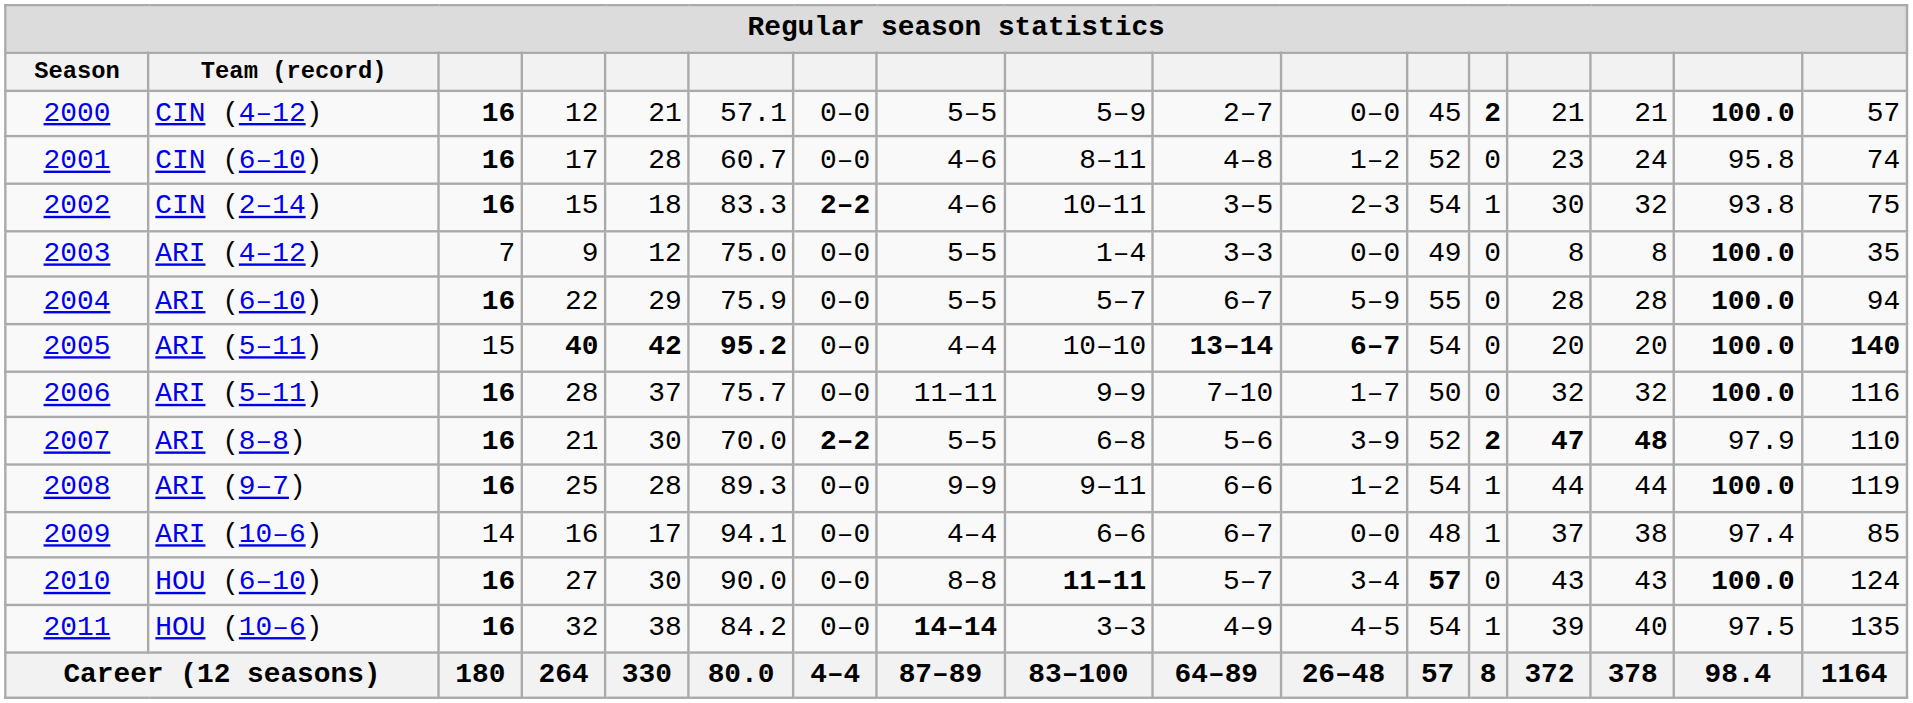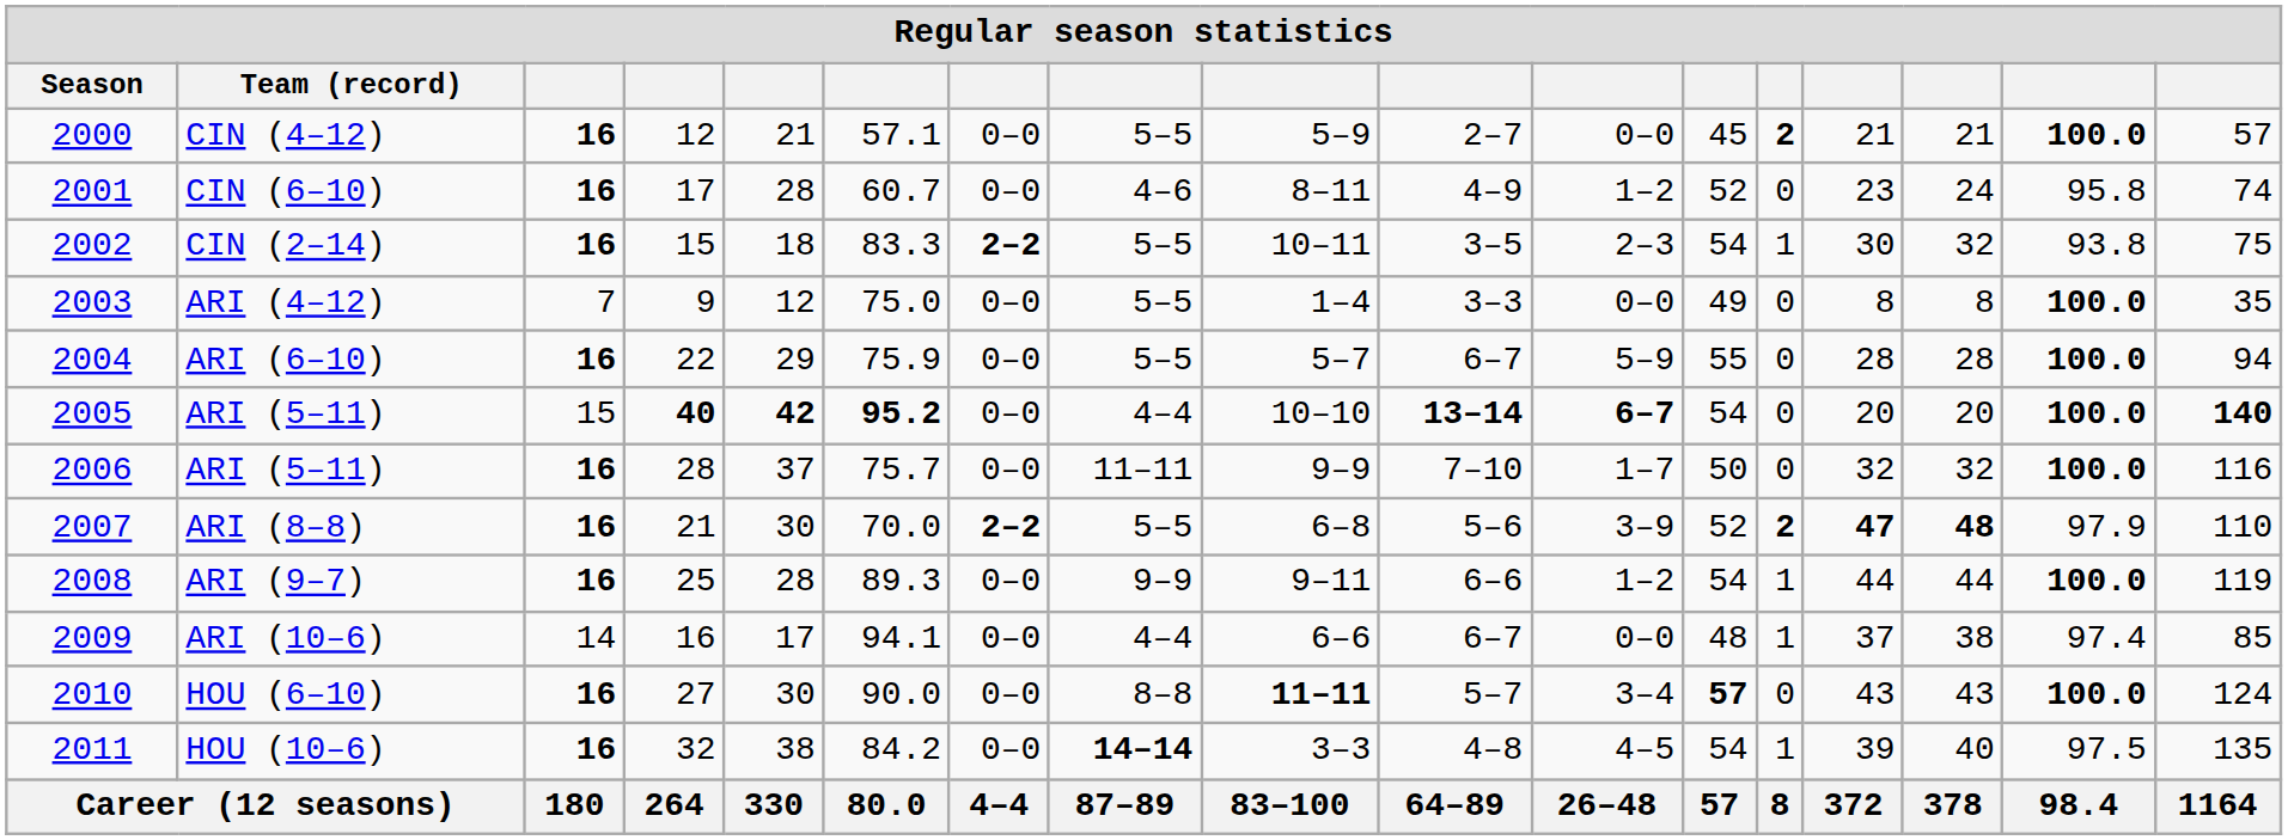 <table class="wikitable collapsible collapsed" style="margin: auto; text-align:right; font-size:90%; width:800px;">
 <tr>
 <th style="background-color:#dcdcdc;" colspan="17">Regular season statistics</th>
 </tr>
 <tr style="font-size:x-small;">
 <th>Season</th>
 <th>Team (record)</th>
 <th></th>
 <th></th>
 <th></th>
 <th></th>
 <th></th>
 <th></th>
 <th></th>
 <th></th>
 <th></th>
 <th></th>
 <th></th>
 <th></th>
 <th></th>
 <th></th>
 <th></th>
 </tr>
 <tr>
 <td style="text-align:center;"><a href='#'>2000</a></td>
 <td style="text-align:left;" nowrap="nowrap"><a href='#'>CIN</a> (<a href='#'>4–12</a>)</td>
 <td><strong>16</strong></td>
 <td>12</td>
 <td>21</td>
 <td>57.1</td>
 <td>0–0</td>
 <td>5–5</td>
 <td>5–9</td>
 <td>2–7</td>
 <td>0–0</td>
 <td>45</td>
 <td><strong>2</strong></td>
 <td>21</td>
 <td>21</td>
 <td><strong>100.0</strong></td>
 <td>57</td>
 </tr>
 <tr>
 <td style="text-align:center;"><a href='#'>2001</a></td>
 <td style="text-align:left;" nowrap="nowrap"><a href='#'>CIN</a> (<a href='#'>6–10</a>)</td>
 <td><strong>16</strong></td>
 <td>17</td>
 <td>28</td>
 <td>60.7</td>
 <td>0–0</td>
 <td>4–6</td>
 <td>8–11</td>
-<td>4–8</td>
+<td>4–9</td>
 <td>1–2</td>
 <td>52</td>
 <td>0</td>
 <td>23</td>
 <td>24</td>
 <td>95.8</td>
 <td>74</td>
 </tr>
 <tr>
 <td style="text-align:center;"><a href='#'>2002</a></td>
 <td style="text-align:left;" nowrap="nowrap"><a href='#'>CIN</a> (<a href='#'>2–14</a>)</td>
 <td><strong>16</strong></td>
 <td>15</td>
 <td>18</td>
 <td>83.3</td>
 <td><strong>2–2</strong></td>
-<td>4–6</td>
+<td>5–5</td>
 <td>10–11</td>
 <td>3–5</td>
 <td>2–3</td>
 <td>54</td>
 <td>1</td>
 <td>30</td>
 <td>32</td>
 <td>93.8</td>
 <td>75</td>
 </tr>
 <tr>
 <td style="text-align:center;"><a href='#'>2003</a></td>
 <td style="text-align:left;" nowrap="nowrap"><a href='#'>ARI</a> (<a href='#'>4–12</a>)</td>
 <td>7</td>
 <td>9</td>
 <td>12</td>
 <td>75.0</td>
 <td>0–0</td>
 <td>5–5</td>
 <td>1–4</td>
 <td>3–3</td>
 <td>0–0</td>
 <td>49</td>
 <td>0</td>
 <td>8</td>
 <td>8</td>
 <td><strong>100.0</strong></td>
 <td>35</td>
 </tr>
 <tr>
 <td style="text-align:center;"><a href='#'>2004</a></td>
 <td style="text-align:left;" nowrap="nowrap"><a href='#'>ARI</a> (<a href='#'>6–10</a>)</td>
 <td><strong>16</strong></td>
 <td>22</td>
 <td>29</td>
 <td>75.9</td>
 <td>0–0</td>
 <td>5–5</td>
 <td>5–7</td>
 <td>6–7</td>
 <td>5–9</td>
 <td>55</td>
 <td>0</td>
 <td>28</td>
 <td>28</td>
 <td><strong>100.0</strong></td>
 <td>94</td>
 </tr>
 <tr>
 <td style="text-align:center;"><a href='#'>2005</a></td>
 <td style="text-align:left;" nowrap="nowrap"><a href='#'>ARI</a> (<a href='#'>5–11</a>)</td>
 <td>15</td>
 <td><strong>40</strong></td>
 <td><strong>42</strong></td>
 <td><strong>95.2</strong></td>
 <td>0–0</td>
 <td>4–4</td>
 <td>10–10</td>
 <td><strong>13–14</strong></td>
 <td><strong>6–7</strong></td>
 <td>54</td>
 <td>0</td>
 <td>20</td>
 <td>20</td>
 <td><strong>100.0</strong></td>
 <td><strong>140</strong></td>
 </tr>
 <tr>
 <td style="text-align:center;"><a href='#'>2006</a></td>
 <td style="text-align:left;" nowrap="nowrap"><a href='#'>ARI</a> (<a href='#'>5–11</a>)</td>
 <td><strong>16</strong></td>
 <td>28</td>
 <td>37</td>
 <td>75.7</td>
 <td>0–0</td>
 <td>11–11</td>
 <td>9–9</td>
 <td>7–10</td>
 <td>1–7</td>
 <td>50</td>
 <td>0</td>
 <td>32</td>
 <td>32</td>
 <td><strong>100.0</strong></td>
 <td>116</td>
 </tr>
 <tr>
 <td style="text-align:center;"><a href='#'>2007</a></td>
 <td style="text-align:left;" nowrap="nowrap"><a href='#'>ARI</a> (<a href='#'>8–8</a>)</td>
 <td><strong>16</strong></td>
 <td>21</td>
 <td>30</td>
 <td>70.0</td>
 <td><strong>2–2</strong></td>
 <td>5–5</td>
 <td>6–8</td>
 <td>5–6</td>
 <td>3–9</td>
 <td>52</td>
 <td><strong>2</strong></td>
 <td><strong>47</strong></td>
 <td><strong>48</strong></td>
 <td>97.9</td>
 <td>110</td>
 </tr>
 <tr>
 <td style="text-align:center;"><a href='#'>2008</a></td>
 <td style="text-align:left;" nowrap="nowrap"><a href='#'>ARI</a> (<a href='#'>9–7</a>)</td>
 <td><strong>16</strong></td>
 <td>25</td>
 <td>28</td>
 <td>89.3</td>
 <td>0–0</td>
 <td>9–9</td>
 <td>9–11</td>
 <td>6–6</td>
 <td>1–2</td>
 <td>54</td>
 <td>1</td>
 <td>44</td>
 <td>44</td>
 <td><strong>100.0</strong></td>
 <td>119</td>
 </tr>
 <tr>
 <td style="text-align:center;"><a href='#'>2009</a></td>
 <td style="text-align:left;" nowrap="nowrap"><a href='#'>ARI</a> (<a href='#'>10–6</a>)</td>
 <td>14</td>
 <td>16</td>
 <td>17</td>
 <td>94.1</td>
 <td>0–0</td>
 <td>4–4</td>
 <td>6–6</td>
 <td>6–7</td>
 <td>0–0</td>
 <td>48</td>
 <td>1</td>
 <td>37</td>
 <td>38</td>
 <td>97.4</td>
 <td>85</td>
 </tr>
 <tr>
 <td style="text-align:center;"><a href='#'>2010</a></td>
 <td style="text-align:left;" nowrap="nowrap"><a href='#'>HOU</a> (<a href='#'>6–10</a>)</td>
 <td><strong>16</strong></td>
 <td>27</td>
 <td>30</td>
 <td>90.0</td>
 <td>0–0</td>
 <td>8–8</td>
 <td><strong>11–11</strong></td>
 <td>5–7</td>
 <td>3–4</td>
 <td><strong>57</strong></td>
 <td>0</td>
 <td>43</td>
 <td>43</td>
 <td><strong>100.0</strong></td>
 <td>124</td>
 </tr>
 <tr>
 <td style="text-align:center;"><a href='#'>2011</a></td>
 <td style="text-align:left;" nowrap="nowrap"><a href='#'>HOU</a> (<a href='#'>10–6</a>)</td>
 <td><strong>16</strong></td>
 <td>32</td>
 <td>38</td>
 <td>84.2</td>
 <td>0–0</td>
 <td><strong>14–14</strong></td>
 <td>3–3</td>
-<td>4–9</td>
+<td>4–8</td>
 <td>4–5</td>
 <td>54</td>
 <td>1</td>
 <td>39</td>
 <td>40</td>
 <td>97.5</td>
 <td>135</td>
 </tr>
 <tr>
 <th colspan="2">Career (12 seasons)</th>
 <th>180</th>
 <th>264</th>
 <th>330</th>
 <th>80.0</th>
 <th>4–4</th>
 <th>87–89</th>
 <th>83–100</th>
 <th>64–89</th>
 <th>26–48</th>
 <th>57</th>
 <th>8</th>
 <th>372</th>
 <th>378</th>
 <th>98.4</th>
 <th>1164</th>
 </tr>
 </table>
